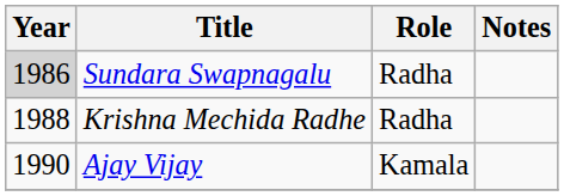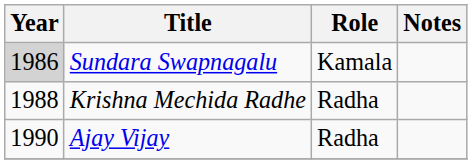 <table class="wikitable sortable">
 <tr>
 <th>Year</th>
 <th>Title</th>
 <th>Role</th>
 <th class="unsortable">Notes</th>
 </tr>
 <tr>
 <td style="background: lightgrey;">1986</td>
 <td><em><a href='#'>Sundara Swapnagalu</a></em></td>
-<td>Radha</td>
+<td>Kamala</td>
 <td></td>
 </tr>
 <tr>
 <td>1988</td>
 <td><em>Krishna Mechida Radhe</em></td>
 <td>Radha</td>
 <td></td>
 </tr>
 <tr>
 <td>1990</td>
 <td><em><a href='#'>Ajay Vijay</a></em></td>
-<td>Kamala</td>
+<td>Radha</td>
 <td></td>
 </tr>
 <tr>
 </tr>
 </table>
